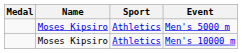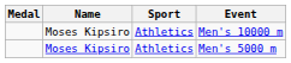 <table class="wikitable">
 <tr>
 <th>Medal</th>
 <th>Name</th>
 <th>Sport</th>
 <th>Event</th>
 </tr>
 <tr>
 <td></td>
+<td>Moses Kipsiro</td>
+<td><a href='#'>Athletics</a></td>
+<td><a href='#'>Men's 10000 m</a></td>
+</tr>
+<tr>
+<td></td>
 <td><a href='#'>Moses Kipsiro</a></td>
 <td><a href='#'>Athletics</a></td>
 <td><a href='#'>Men's 5000 m</a></td>
 </tr>
-<tr>
-<td></td>
-<td>Moses Kipsiro</td>
-<td><a href='#'>Athletics</a></td>
-<td><a href='#'>Men's 10000 m</a></td>
-</tr>
 </table>
